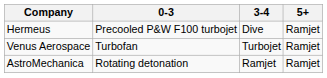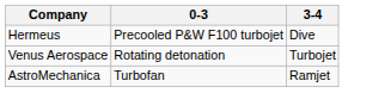 <table class="wikitable">
 <tr>
 <th>Company</th>
 <th>0-3</th>
 <th>3-4</th>
-<th>5+</th>
 </tr>
 <tr>
 <td>Hermeus</td>
 <td>Precooled P&W F100 turbojet</td>
 <td>Dive</td>
-<td>Ramjet</td>
 </tr>
 <tr>
 <td>Venus Aerospace</td>
-<td>Turbofan</td>
+<td>Rotating detonation</td>
 <td>Turbojet</td>
-<td>Ramjet</td>
 </tr>
 <tr>
 <td>AstroMechanica</td>
-<td>Rotating detonation</td>
-<td>Ramjet</td>
+<td>Turbofan</td>
 <td>Ramjet</td>
 </tr>
 </table>
